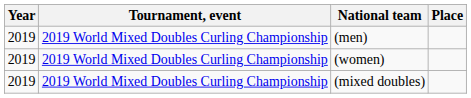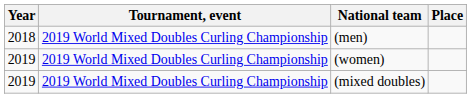 <table class="wikitable">
 <tr>
 <th scope="col">Year</th>
 <th scope="col">Tournament, event</th>
 <th scope="col">National team</th>
 <th scope="col">Place</th>
 </tr>
 <tr>
-<td>2019</td>
+<td>2018</td>
 <td><a href='#'>2019 World Mixed Doubles Curling Championship</a></td>
 <td> (men)</td>
 <td></td>
 </tr>
 <tr>
 <td>2019</td>
 <td><a href='#'>2019 World Mixed Doubles Curling Championship</a></td>
 <td> (women)</td>
 <td></td>
 </tr>
 <tr>
 <td>2019</td>
 <td><a href='#'>2019 World Mixed Doubles Curling Championship</a></td>
 <td> (mixed doubles)</td>
 <td></td>
 </tr>
 </table>
